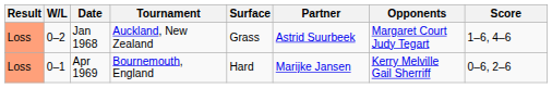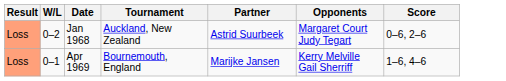 <table class="sortable wikitable">
 <tr>
 <th style="width:40px">Result</th>
 <th style="width:30px" class="unsortable">W/L</th>
 <th style="width:50px">Date</th>
 <th style="width:160px">Tournament</th>
-<th style="width:50px">Surface</th>
 <th style="width:130px">Partner</th>
 <th style="width:130px">Opponents</th>
 <th style="width:110px" class="unsortable">Score</th>
 </tr>
 <tr>
 <td style="background:#ffa07a;">Loss</td>
 <td>0–2</td>
 <td>Jan 1968</td>
 <td><a href='#'>Auckland</a>, New Zealand</td>
-<td>Grass</td>
 <td> <a href='#'>Astrid Suurbeek</a></td>
 <td> <a href='#'>Margaret Court</a><br> <a href='#'>Judy Tegart</a></td>
-<td>1–6, 4–6</td>
+<td>0–6, 2–6</td>
 </tr>
 <tr>
 <td style="background:#ffa07a;">Loss</td>
 <td>0–1</td>
 <td>Apr 1969</td>
 <td><a href='#'>Bournemouth</a>, England</td>
-<td>Hard</td>
 <td> <a href='#'>Marijke Jansen</a></td>
 <td> <a href='#'>Kerry Melville</a><br> <a href='#'>Gail Sherriff</a></td>
-<td>0–6, 2–6</td>
+<td>1–6, 4–6</td>
 </tr>
 </table>
